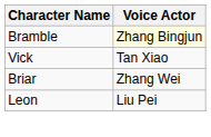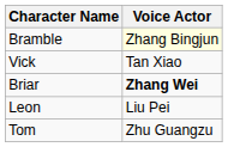 <table class="wikitable">
 <tr>
 <th>Character Name</th>
 <th>Voice Actor</th>
 </tr>
 <tr>
 <td>Bramble</td>
 <td style="background: lightyellow;">Zhang Bingjun</td>
 </tr>
 <tr>
 <td>Vick</td>
 <td>Tan Xiao</td>
 </tr>
 <tr>
 <td>Briar</td>
-<td>Zhang Wei</td>
+<td><strong>Zhang Wei</strong></td>
 </tr>
 <tr>
 <td>Leon</td>
 <td>Liu Pei</td>
 </tr>
+<tr>
+<td>Tom</td>
+<td>Zhu Guangzu</td>
+</tr>
 </table>
